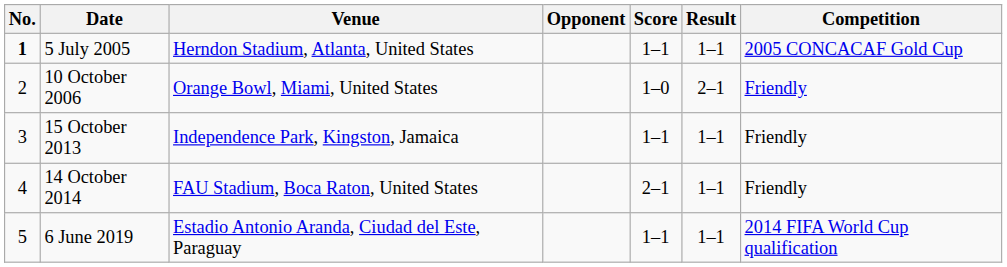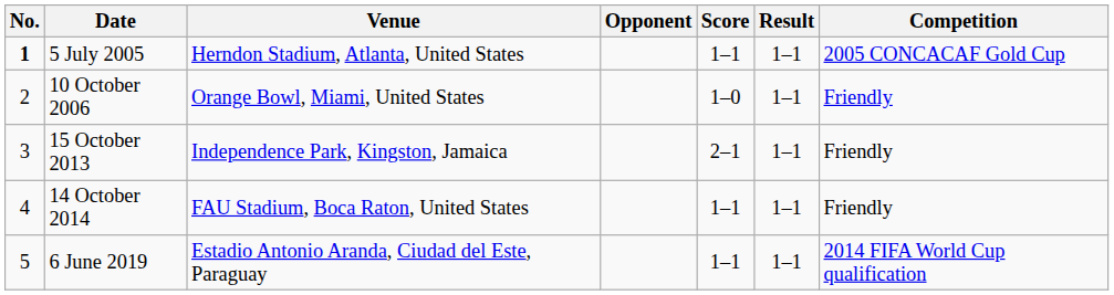 <table class="wikitable sortable">
 <tr>
 <th scope="col">No.</th>
 <th scope="col">Date</th>
 <th scope="col">Venue</th>
 <th scope="col">Opponent</th>
 <th scope="col">Score</th>
 <th scope="col">Result</th>
 <th scope="col">Competition</th>
 </tr>
 <tr>
 <td align="center"><strong>1</strong></td>
 <td>5 July 2005</td>
 <td><a href='#'>Herndon Stadium</a>, <a href='#'>Atlanta</a>, United States</td>
 <td></td>
 <td align="center">1–1</td>
 <td align="center">1–1</td>
 <td><a href='#'>2005 CONCACAF Gold Cup</a></td>
 </tr>
 <tr>
 <td align="center">2</td>
 <td>10 October 2006</td>
 <td><a href='#'>Orange Bowl</a>, <a href='#'>Miami</a>, United States</td>
 <td></td>
 <td align="center">1–0</td>
-<td align="center">2–1</td>
+<td align="center">1–1</td>
 <td><a href='#'>Friendly</a></td>
 </tr>
 <tr>
 <td align="center">3</td>
 <td>15 October 2013</td>
 <td><a href='#'>Independence Park</a>, <a href='#'>Kingston</a>, Jamaica</td>
 <td></td>
-<td align="center">1–1</td>
+<td align="center">2–1</td>
 <td align="center">1–1</td>
 <td>Friendly</td>
 </tr>
 <tr>
 <td align="center">4</td>
 <td>14 October 2014</td>
 <td><a href='#'>FAU Stadium</a>, <a href='#'>Boca Raton</a>, United States</td>
 <td></td>
-<td align="center">2–1</td>
+<td align="center">1–1</td>
 <td align="center">1–1</td>
 <td>Friendly</td>
 </tr>
 <tr>
 <td align="center">5</td>
 <td>6 June 2019</td>
 <td><a href='#'>Estadio Antonio Aranda</a>, <a href='#'>Ciudad del Este</a>, Paraguay</td>
 <td></td>
 <td align="center">1–1</td>
 <td align="center">1–1</td>
 <td><a href='#'>2014 FIFA World Cup qualification</a></td>
 </tr>
 </table>
